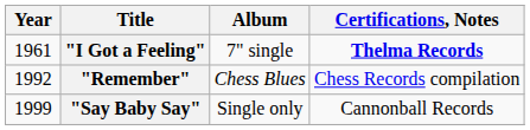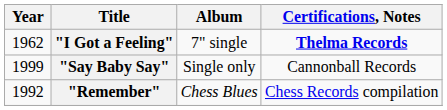 <table class="wikitable plainrowheaders" style="text-align:center;">
 <tr>
 <th scope="col" rowspan="1" style="width:2.5em;">Year</th>
 <th scope="col" rowspan="1">Title</th>
 <th scope="col" rowspan="1">Album</th>
 <th scope="col" rowspan="1"><a href='#'>Certifications</a>, Notes</th>
 </tr>
 <tr>
-<td rowspan="1">1961</td>
+<td rowspan="1">1962</td>
 <th scope="row">"I Got a Feeling"</th>
 <td>7" single</td>
 <td><strong><a href='#'>Thelma Records</a></strong></td>
+</tr>
+<tr>
+<td rowspan="1">1999</td>
+<th scope="row">"Say Baby Say"</th>
+<td>Single only</td>
+<td>Cannonball Records</td>
 </tr>
 <tr>
 <td rowspan="1">1992</td>
 <th scope="row">"Remember"</th>
 <td><em>Chess Blues</em></td>
 <td><a href='#'>Chess Records</a> compilation</td>
 </tr>
 <tr>
-<td rowspan="1">1999</td>
-<th scope="row">"Say Baby Say"</th>
-<td>Single only</td>
-<td>Cannonball Records</td>
-</tr>
-<tr>
 </tr>
 </table>
